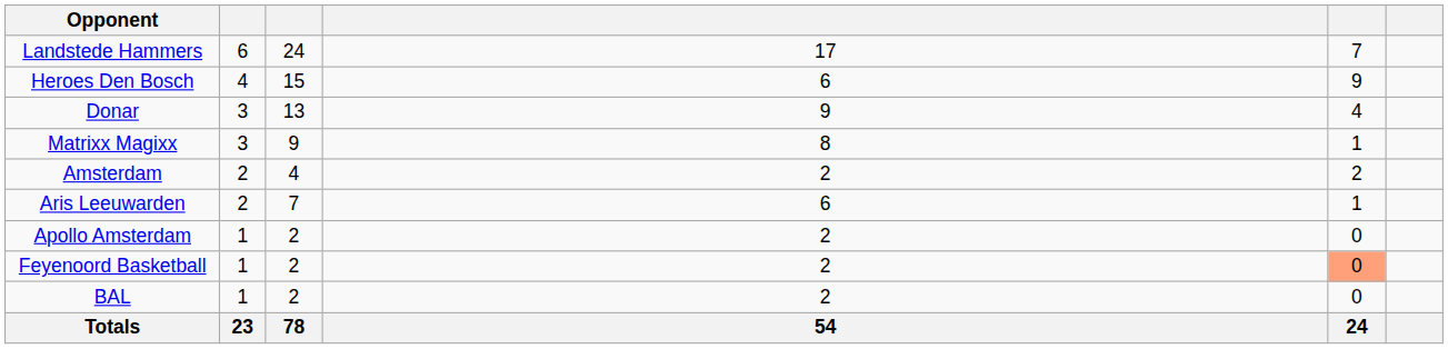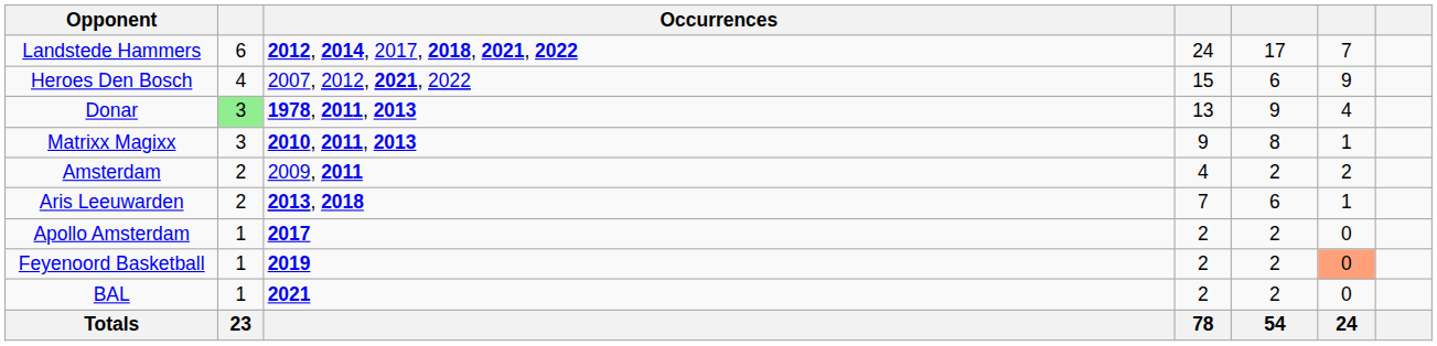 <table class="wikitable sortable" style="text-align: center; width: 75%;">
 <tr>
 <th width="170">Opponent</th>
 <th width="30"></th>
+<th>Occurrences</th>
 <th width="40"></th>
 <th></th>
 <th width="40"></th>
 <th width="40"></th>
 </tr>
 <tr>
 <td><a href='#'>Landstede Hammers</a></td>
 <td>6</td>
+<td align="left"><a href='#'><strong>2012</strong></a>, <a href='#'><strong>2014</strong></a>, <a href='#'>2017</a>, <a href='#'><strong>2018</strong></a>, <a href='#'><strong>2021</strong></a>, <a href='#'><strong>2022</strong></a></td>
 <td>24</td>
 <td>17</td>
 <td>7</td>
 <td></td>
 </tr>
 <tr>
 <td><a href='#'>Heroes Den Bosch</a></td>
 <td>4</td>
+<td align="left"><a href='#'>2007</a>, <a href='#'><u>2012</u></a>, <a href='#'><u><strong>2021</strong></u></a>, <a href='#'><u>2022</u></a></td>
 <td>15</td>
 <td>6</td>
 <td>9</td>
 <td></td>
 </tr>
 <tr>
 <td><a href='#'>Donar</a></td>
-<td>3</td>
+<td style="background: lightgreen;">3</td>
+<td align="left"><a href='#'><strong>1978</strong></a>, <a href='#'><strong>2011</strong></a>, <a href='#'><strong>2013</strong></a></td>
 <td>13</td>
 <td>9</td>
 <td>4</td>
 <td></td>
 </tr>
 <tr>
 <td><a href='#'>Matrixx Magixx</a></td>
 <td>3</td>
+<td align="left"><a href='#'><strong>2010</strong></a>, <a href='#'><strong>2011</strong></a>, <a href='#'><strong>2013</strong></a></td>
 <td>9</td>
 <td>8</td>
 <td>1</td>
 <td></td>
 </tr>
 <tr>
 <td><a href='#'>Amsterdam</a></td>
 <td>2</td>
+<td align="left"><a href='#'>2009</a>, <a href='#'><strong>2011</strong></a></td>
 <td>4</td>
 <td>2</td>
 <td>2</td>
 <td></td>
 </tr>
 <tr>
 <td><a href='#'>Aris Leeuwarden</a></td>
 <td>2</td>
+<td align="left"><a href='#'><strong><u>2013</u></strong></a>, <a href='#'><strong>2018</strong></a></td>
 <td>7</td>
 <td>6</td>
 <td>1</td>
 <td></td>
 </tr>
 <tr>
 <td><a href='#'>Apollo Amsterdam</a></td>
 <td>1</td>
+<td align="left"><a href='#'><strong>2017</strong></a></td>
 <td>2</td>
 <td>2</td>
 <td>0</td>
 <td></td>
 </tr>
 <tr>
 <td><a href='#'>Feyenoord Basketball</a></td>
 <td>1</td>
+<td align="left"><a href='#'><strong>2019</strong></a></td>
 <td>2</td>
 <td>2</td>
 <td style="background: lightsalmon;">0</td>
 <td></td>
 </tr>
 <tr>
 <td><a href='#'>BAL</a></td>
 <td>1</td>
+<td align="left"><a href='#'><strong>2021</strong></a></td>
 <td>2</td>
 <td>2</td>
 <td>0</td>
 <td></td>
 </tr>
 <tr>
 <th width="170">Totals</th>
 <th width="30">23</th>
+<th></th>
 <th width="40">78</th>
 <th>54</th>
 <th width="40">24</th>
 <th width="40"></th>
 </tr>
 </table>
